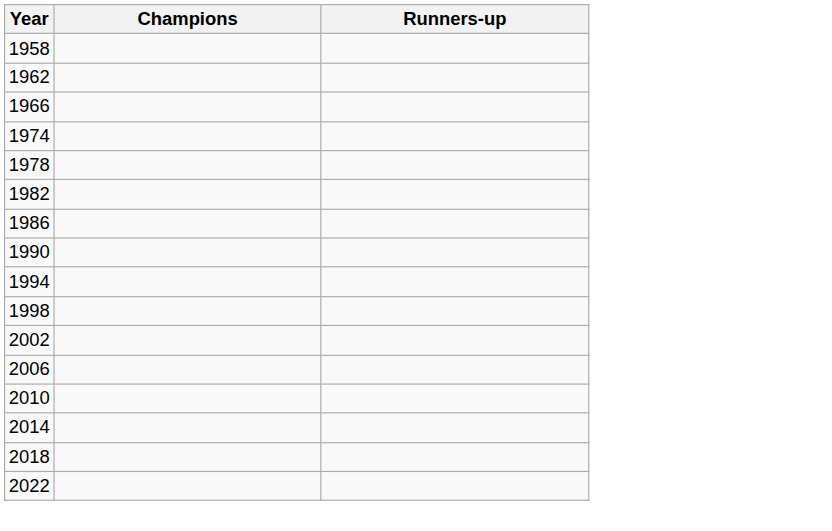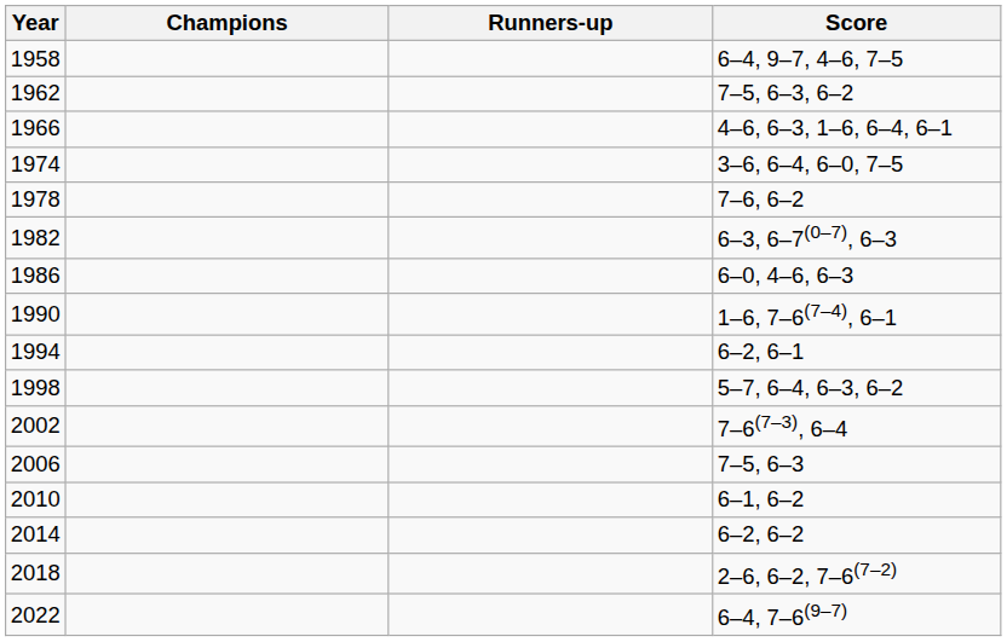 <table class="sortable wikitable">
 <tr>
 <th>Year</th>
 <th width=225>Champions</th>
 <th width=225>Runners-up</th>
+<th width=200 class="unsortable">Score</th>
 </tr>
 <tr>
 <td align=center>1958</td>
 <td></td>
 <td></td>
+<td>6–4, 9–7, 4–6, 7–5</td>
 </tr>
 <tr>
 <td align=center>1962</td>
 <td></td>
 <td></td>
+<td>7–5, 6–3, 6–2</td>
 </tr>
 <tr>
 <td align=center>1966</td>
 <td></td>
 <td></td>
+<td>4–6, 6–3, 1–6, 6–4, 6–1</td>
 </tr>
 <tr>
 <td align=center>1974</td>
 <td></td>
 <td></td>
+<td>3–6, 6–4, 6–0, 7–5</td>
 </tr>
 <tr>
 <td align=center>1978</td>
 <td></td>
 <td></td>
+<td>7–6, 6–2</td>
 </tr>
 <tr>
 <td align=center>1982</td>
 <td></td>
 <td></td>
+<td>6–3, 6–7<sup>(0–7)</sup>, 6–3</td>
 </tr>
 <tr>
 <td align=center>1986</td>
 <td></td>
 <td></td>
+<td>6–0, 4–6, 6–3</td>
 </tr>
 <tr>
 <td align=center>1990</td>
 <td></td>
 <td></td>
+<td>1–6, 7–6<sup>(7–4)</sup>, 6–1</td>
 </tr>
 <tr>
 <td align=center>1994</td>
 <td></td>
 <td></td>
+<td>6–2, 6–1</td>
 </tr>
 <tr>
 <td align=center>1998</td>
 <td></td>
 <td></td>
+<td>5–7, 6–4, 6–3, 6–2</td>
 </tr>
 <tr>
 <td align=center>2002</td>
 <td></td>
 <td></td>
+<td>7–6<sup>(7–3)</sup>, 6–4</td>
 </tr>
 <tr>
 <td align=center>2006</td>
 <td></td>
 <td></td>
+<td>7–5, 6–3</td>
 </tr>
 <tr>
 <td align=center>2010</td>
 <td></td>
 <td></td>
+<td>6–1, 6–2</td>
 </tr>
 <tr>
 <td align=center>2014</td>
 <td></td>
 <td></td>
+<td>6–2, 6–2</td>
 </tr>
 <tr>
 <td align=center>2018</td>
 <td></td>
 <td></td>
+<td>2–6, 6–2, 7–6<sup>(7–2)</sup></td>
 </tr>
 <tr>
 <td align=center>2022</td>
 <td></td>
 <td></td>
+<td>6–4, 7–6<sup>(9–7)</sup></td>
 </tr>
 </table>
